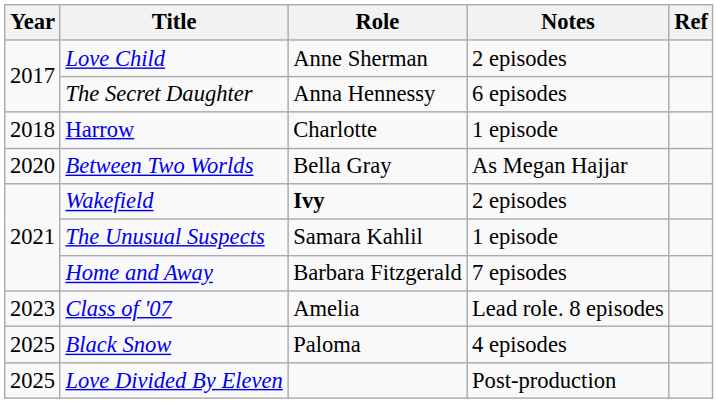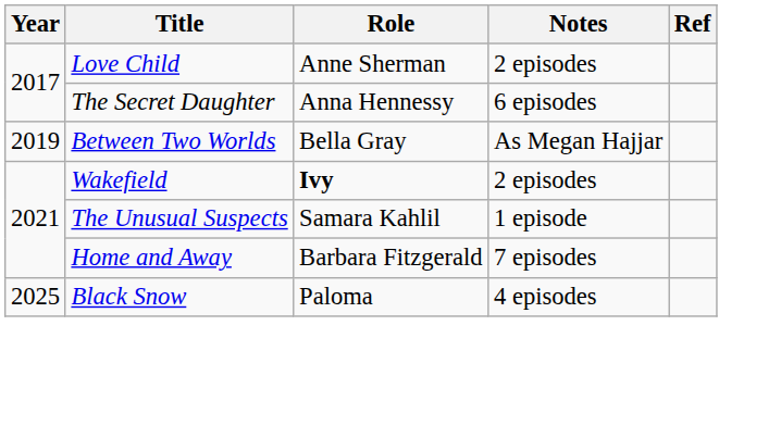 <table class="wikitable sortable">
 <tr>
 <th>Year</th>
 <th>Title</th>
 <th>Role</th>
 <th class="unsortable">Notes</th>
 <th>Ref</th>
 </tr>
 <tr>
 <td rowspan="2">2017</td>
 <td><em><a href='#'>Love Child</a></em></td>
 <td>Anne Sherman</td>
 <td>2 episodes</td>
 <td></td>
 </tr>
 <tr>
 <td><em>The Secret Daughter</em></td>
 <td>Anna Hennessy</td>
 <td>6 episodes</td>
 <td></td>
 </tr>
 <tr>
-<td>2018</td>
-<td><a href='#'>Harrow</a></td>
-<td>Charlotte</td>
-<td>1 episode</td>
-<td></td>
-</tr>
-<tr>
-<td>2020</td>
+<td>2019</td>
 <td><em><a href='#'>Between Two Worlds</a></em></td>
 <td>Bella Gray</td>
 <td>As Megan Hajjar</td>
 <td></td>
 </tr>
 <tr>
 <td rowspan="3">2021</td>
 <td><em><a href='#'>Wakefield</a></em></td>
 <td><strong>Ivy</strong></td>
 <td>2 episodes</td>
 <td></td>
 </tr>
 <tr>
 <td><em><a href='#'>The Unusual Suspects</a></em></td>
 <td>Samara Kahlil</td>
 <td>1 episode</td>
 <td></td>
 </tr>
 <tr>
 <td><em><a href='#'>Home and Away</a></em></td>
 <td>Barbara Fitzgerald</td>
 <td>7 episodes</td>
 <td></td>
 </tr>
 <tr>
-<td>2023</td>
-<td><em><a href='#'>Class of '07</a></em></td>
-<td>Amelia</td>
-<td>Lead role. 8 episodes</td>
-<td></td>
-</tr>
-<tr>
 <td>2025</td>
 <td><a href='#'><em>Black Snow</em></a></td>
 <td>Paloma</td>
 <td>4 episodes</td>
 <td></td>
 </tr>
-<tr>
-<td>2025</td>
-<td><em><a href='#'>Love Divided By Eleven</a></em></td>
-<td></td>
-<td>Post-production</td>
-<td></td>
-</tr>
 </table>
